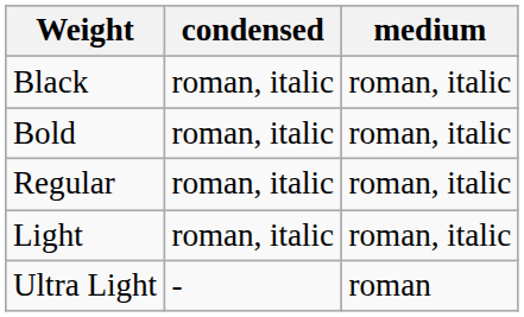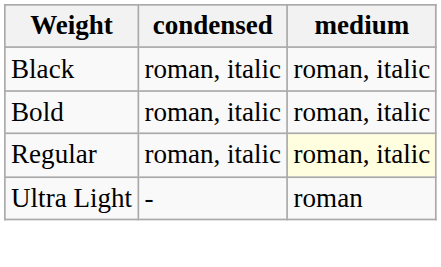 <table class="wikitable">
 <tr>
 <th>Weight</th>
 <th>condensed</th>
 <th>medium</th>
 </tr>
 <tr>
 <td>Black</td>
 <td>roman, italic</td>
 <td>roman, italic</td>
 </tr>
 <tr>
 <td>Bold</td>
 <td>roman, italic</td>
 <td>roman, italic</td>
 </tr>
 <tr>
 <td>Regular</td>
 <td>roman, italic</td>
-<td>roman, italic</td>
-</tr>
-<tr>
-<td>Light</td>
-<td>roman, italic</td>
-<td>roman, italic</td>
+<td style="background: lightyellow;">roman, italic</td>
 </tr>
 <tr>
 <td>Ultra Light</td>
 <td>-</td>
 <td>roman</td>
 </tr>
 </table>
